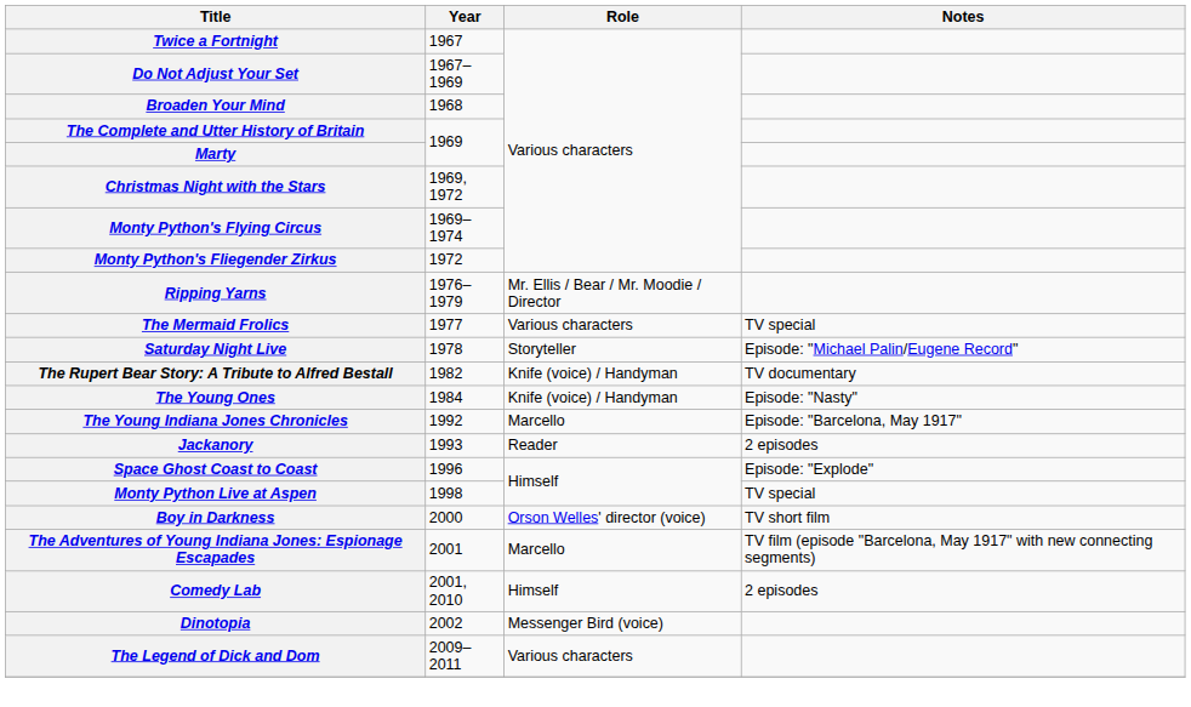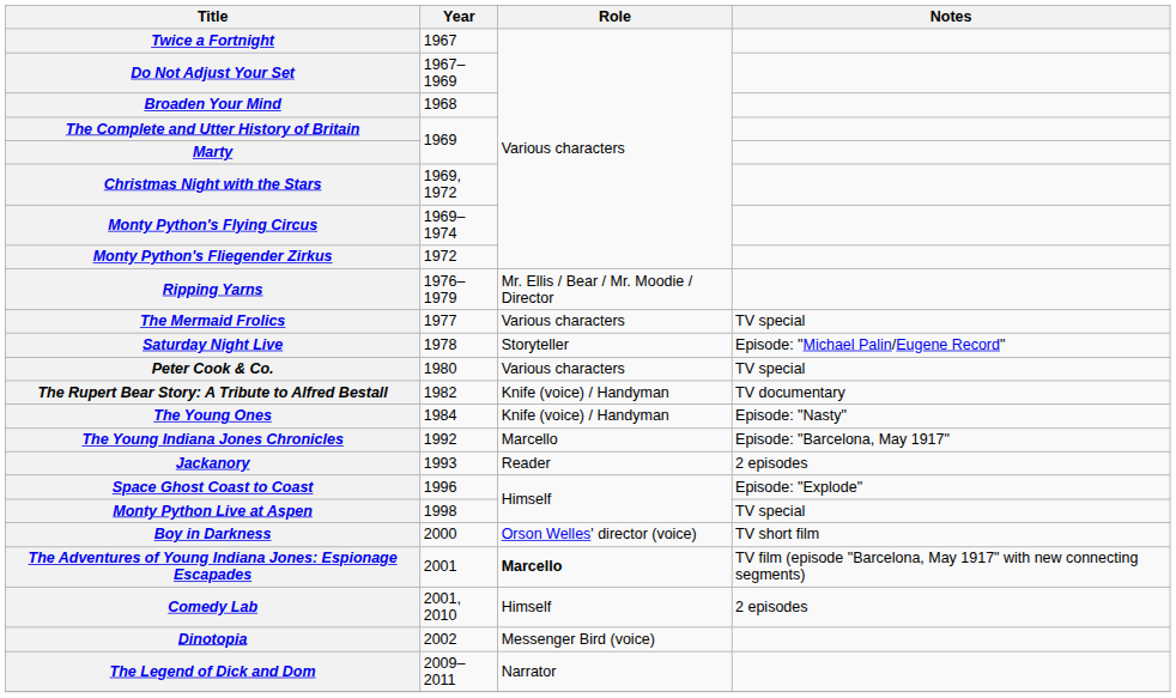 <table class="wikitable sortable plainrowheaders" width="">
 <tr>
 <th>Title</th>
 <th>Year</th>
 <th>Role</th>
 <th>Notes</th>
 </tr>
 <tr>
 <th scope="row"><em><a href='#'>Twice a Fortnight</a></em></th>
 <td>1967</td>
 <td rowspan=8>Various characters</td>
 <td></td>
 </tr>
 <tr>
 <th scope="row"><em><a href='#'>Do Not Adjust Your Set</a></em></th>
 <td>1967–1969</td>
 <td></td>
 </tr>
 <tr>
 <th scope="row"><em><a href='#'>Broaden Your Mind</a></em></th>
 <td>1968</td>
 <td></td>
 </tr>
 <tr>
 <th scope="row"><em><a href='#'>The Complete and Utter History of Britain</a></em></th>
 <td rowspan="2">1969</td>
 <td></td>
 </tr>
 <tr>
 <th scope="row"><em><a href='#'>Marty</a></em></th>
 <td></td>
 </tr>
 <tr>
 <th scope="row"><em><a href='#'>Christmas Night with the Stars</a></em></th>
 <td>1969, 1972</td>
 <td></td>
 </tr>
 <tr>
 <th scope="row"><em><a href='#'>Monty Python's Flying Circus</a></em></th>
 <td>1969–1974</td>
 <td></td>
 </tr>
 <tr>
 <th scope="row"><em><a href='#'>Monty Python's Fliegender Zirkus</a></em></th>
 <td>1972</td>
 <td></td>
 </tr>
 <tr>
 <th scope="row"><em><a href='#'>Ripping Yarns</a></em></th>
 <td>1976–1979</td>
 <td>Mr. Ellis / Bear / Mr. Moodie / Director</td>
 <td></td>
 </tr>
 <tr>
 <th scope="row"><em><a href='#'>The Mermaid Frolics</a></em></th>
 <td>1977</td>
 <td>Various characters</td>
 <td>TV special</td>
 </tr>
 <tr>
 <th scope="row"><em><a href='#'>Saturday Night Live</a></em></th>
 <td>1978</td>
 <td>Storyteller</td>
 <td>Episode: "<a href='#'>Michael Palin</a>/<a href='#'>Eugene Record</a>"</td>
 </tr>
 <tr>
+<th scope="row"><em>Peter Cook & Co.</em></th>
+<td>1980</td>
+<td>Various characters</td>
+<td>TV special</td>
+</tr>
+<tr>
 <th scope="row"><em>The Rupert Bear Story: A Tribute to Alfred Bestall</em></th>
 <td>1982</td>
 <td>Knife (voice) / Handyman</td>
 <td>TV documentary</td>
 </tr>
 <tr>
 <th scope="row"><em><a href='#'>The Young Ones</a></em></th>
 <td>1984</td>
 <td>Knife (voice) / Handyman</td>
 <td>Episode: "Nasty"</td>
 </tr>
 <tr>
 <th scope="row"><em><a href='#'>The Young Indiana Jones Chronicles</a></em></th>
 <td>1992</td>
 <td>Marcello</td>
 <td>Episode: "Barcelona, May 1917"</td>
 </tr>
 <tr>
 <th scope="row"><em><a href='#'>Jackanory</a></em></th>
 <td>1993</td>
 <td>Reader</td>
 <td>2 episodes</td>
 </tr>
 <tr>
 <th scope="row"><em><a href='#'>Space Ghost Coast to Coast</a></em></th>
 <td>1996</td>
 <td rowspan="2">Himself</td>
 <td>Episode: "Explode"</td>
 </tr>
 <tr>
 <th scope="row"><em><a href='#'>Monty Python Live at Aspen</a></em></th>
 <td>1998</td>
 <td>TV special</td>
 </tr>
 <tr>
 <th scope="row"><em><a href='#'>Boy in Darkness</a></em></th>
 <td>2000</td>
 <td><a href='#'>Orson Welles</a>' director (voice)</td>
 <td>TV short film</td>
 </tr>
 <tr>
 <th scope="row"><em><a href='#'>The Adventures of Young Indiana Jones: Espionage Escapades</a></em></th>
 <td>2001</td>
-<td>Marcello</td>
+<td><strong>Marcello</strong></td>
 <td>TV film (episode "Barcelona, May 1917" with new connecting segments)</td>
 </tr>
 <tr>
 <th scope="row"><em><a href='#'>Comedy Lab</a></em></th>
 <td>2001, 2010</td>
 <td>Himself</td>
 <td>2 episodes</td>
 </tr>
 <tr>
 <th scope="row"><em><a href='#'>Dinotopia</a></em></th>
 <td>2002</td>
 <td>Messenger Bird (voice)</td>
 <td></td>
 </tr>
 <tr>
 <th scope="row"><em><a href='#'>The Legend of Dick and Dom</a></em></th>
 <td>2009–2011</td>
-<td>Various characters</td>
+<td>Narrator</td>
 <td></td>
 </tr>
 <tr>
 </tr>
 </table>
